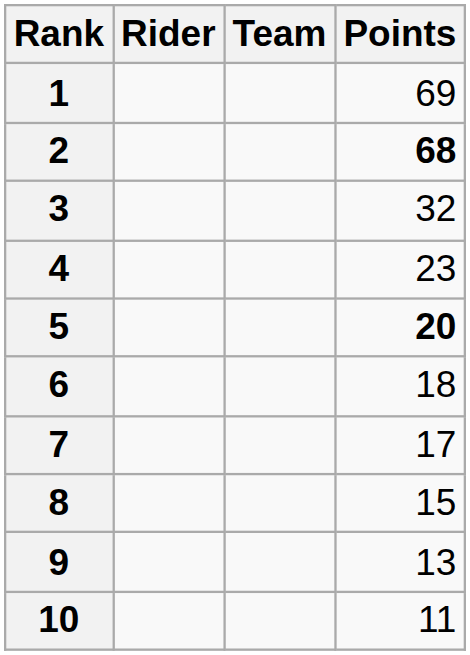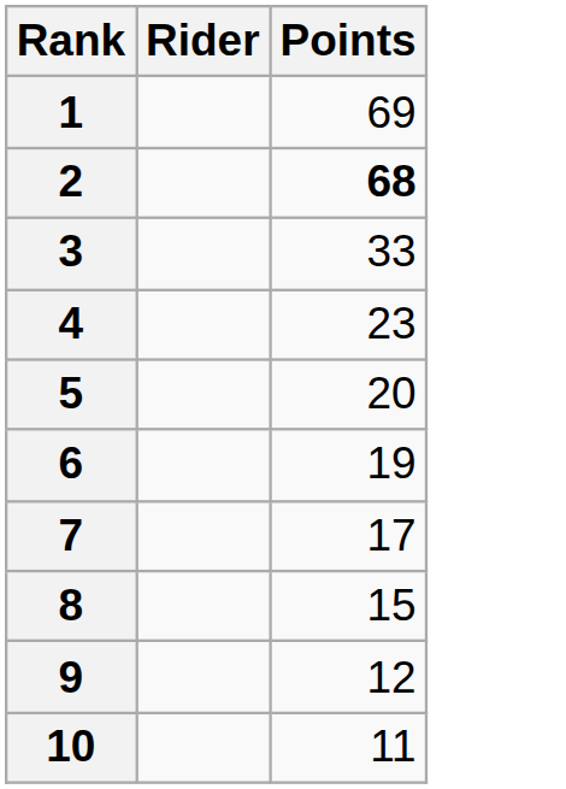 <table class="wikitable" margin-bottom:0;">
 <tr>
 <th scope="col">Rank</th>
 <th scope="col">Rider</th>
-<th scope="col">Team</th>
 <th scope="col">Points</th>
 </tr>
 <tr>
 <th scope="row">1</th>
 <td> </td>
-<td></td>
 <td align="right">69</td>
 </tr>
 <tr>
 <th scope="row">2</th>
-<td></td>
 <td></td>
 <td align="right"><strong>68</strong></td>
 </tr>
 <tr>
 <th scope="row">3</th>
 <td></td>
-<td></td>
-<td align="right">32</td>
+<td align="right">33</td>
 </tr>
 <tr>
 <th scope="row">4</th>
-<td></td>
 <td></td>
 <td align="right">23</td>
 </tr>
 <tr>
 <th scope="row">5</th>
 <td></td>
-<td></td>
-<td align="right"><strong>20</strong></td>
+<td align="right">20</td>
 </tr>
 <tr>
 <th scope="row">6</th>
 <td></td>
-<td></td>
-<td align="right">18</td>
+<td align="right">19</td>
 </tr>
 <tr>
 <th scope="row">7</th>
-<td></td>
 <td></td>
 <td align="right">17</td>
 </tr>
 <tr>
 <th scope="row">8</th>
 <td></td>
-<td></td>
 <td align="right">15</td>
 </tr>
 <tr>
 <th scope="row">9</th>
 <td></td>
-<td></td>
-<td align="right">13</td>
+<td align="right">12</td>
 </tr>
 <tr>
 <th scope="row">10</th>
 <td></td>
-<td></td>
 <td align="right">11</td>
 </tr>
 </table>
